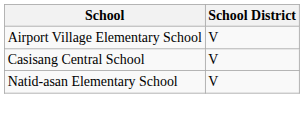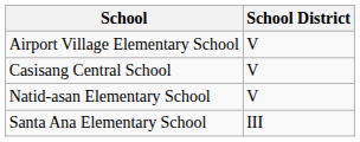 <table class="wikitable">
 <tr>
 <th>School</th>
 <th>School District</th>
 </tr>
 <tr>
 <td>Airport Village Elementary School</td>
 <td>V</td>
 </tr>
 <tr>
 <td>Casisang Central School</td>
 <td>V</td>
 </tr>
 <tr>
 <td>Natid-asan Elementary School</td>
 <td>V</td>
 </tr>
+<tr>
+<td>Santa Ana Elementary School</td>
+<td>III</td>
+</tr>
 </table>
